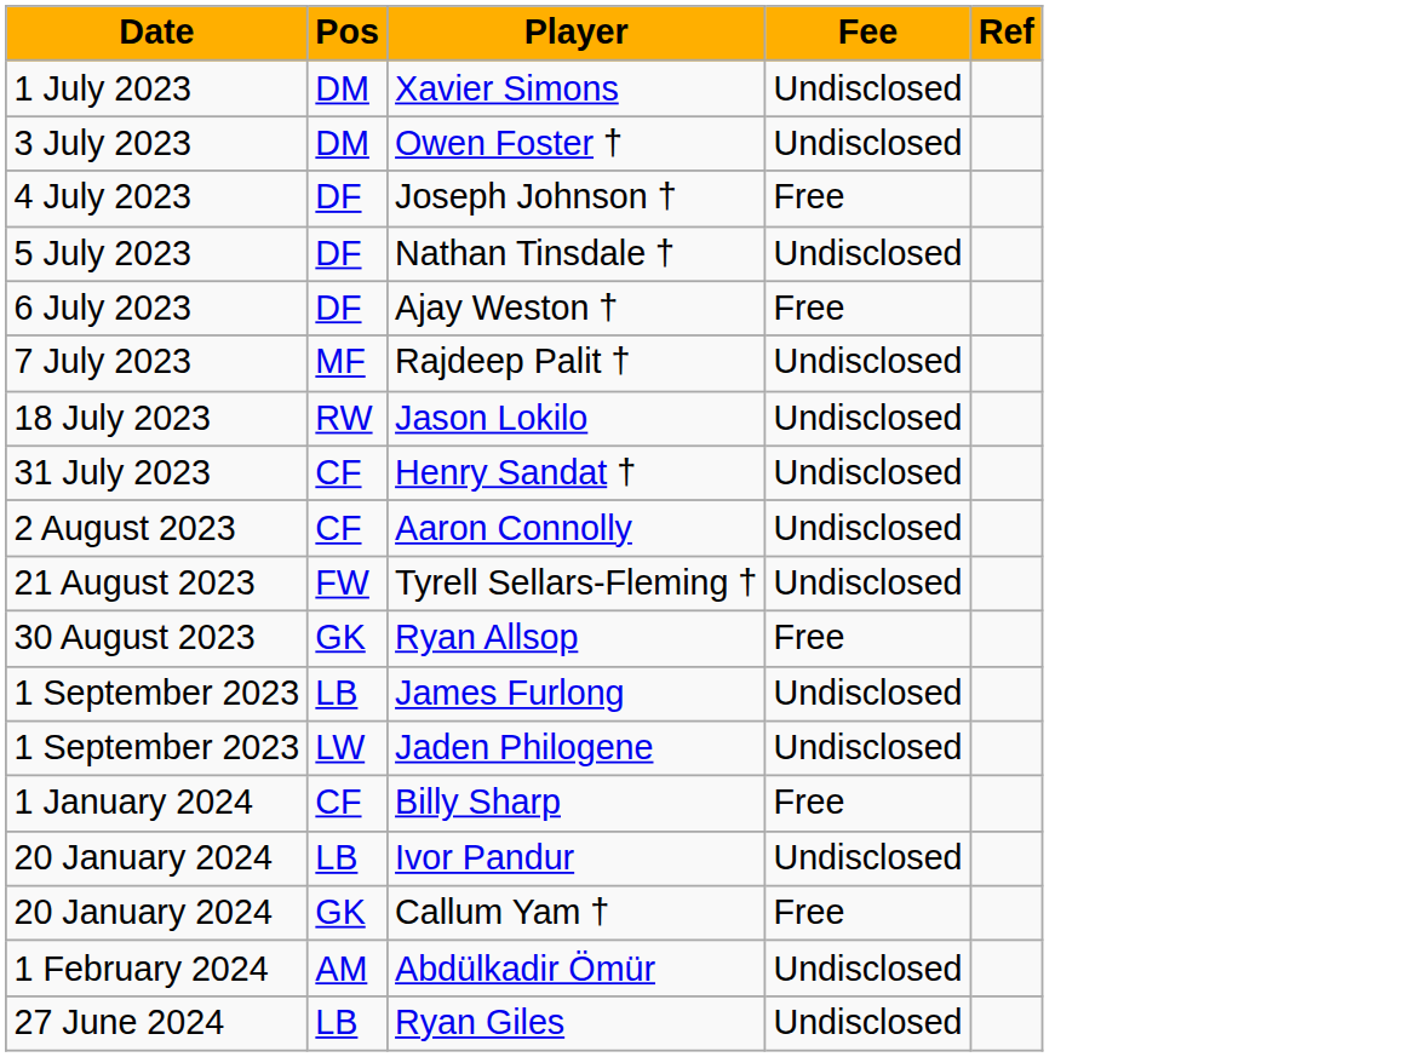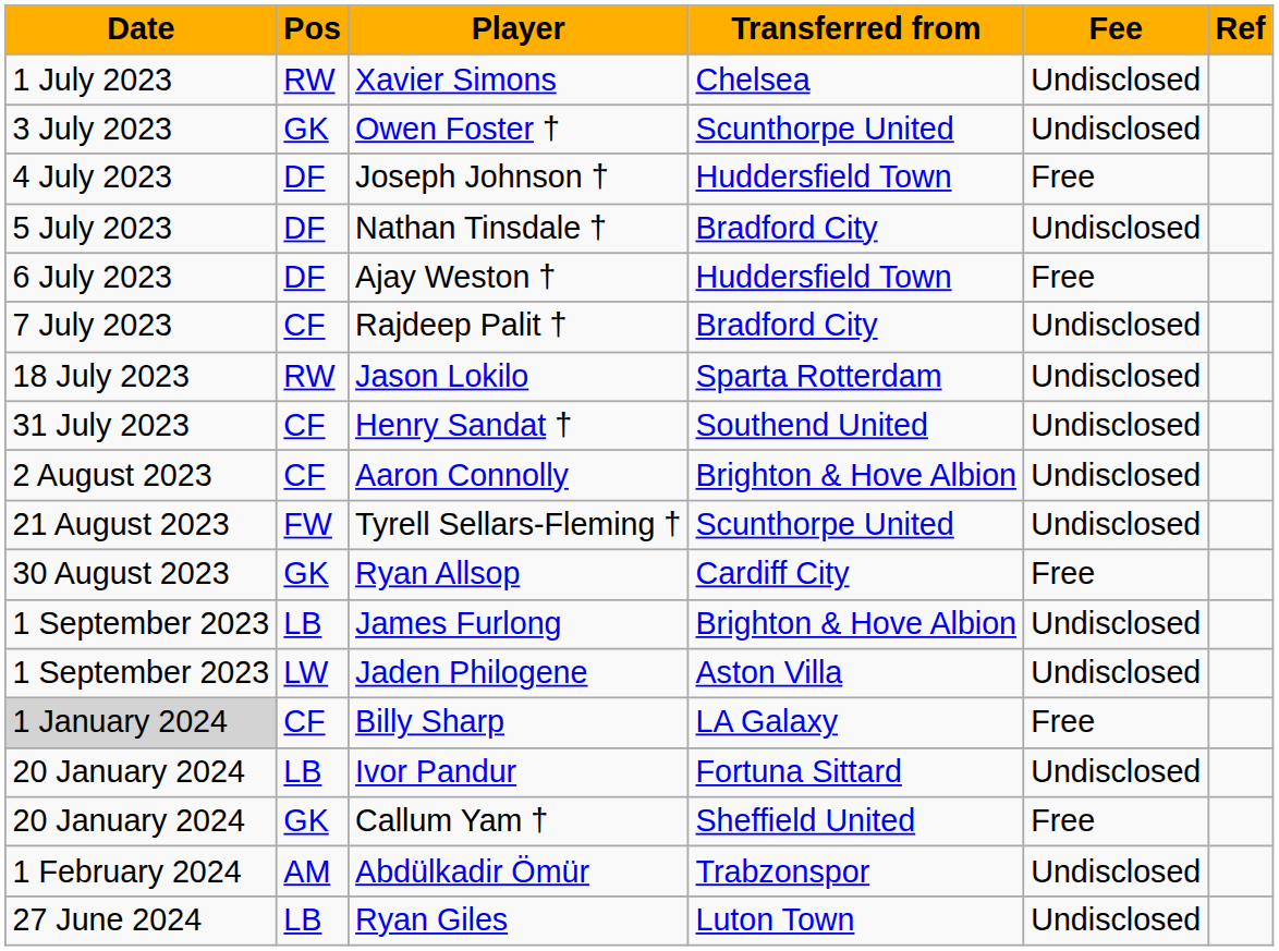 <table class="wikitable plainrowheaders sortable">
 <tr>
 <th style="background:#ffaf00; color:#000000;">Date</th>
 <th style="background:#ffaf00; color:#000000;">Pos</th>
 <th style="background:#ffaf00; color:#000000;">Player</th>
+<th style="background:#ffaf00; color:#000000;">Transferred from</th>
 <th style="background:#ffaf00; color:#000000;">Fee</th>
 <th style="background:#ffaf00; color:#000000;">Ref</th>
 </tr>
 <tr>
 <td>1 July 2023</td>
-<td><a href='#'>DM</a></td>
+<td><a href='#'>RW</a></td>
 <td> <a href='#'>Xavier Simons</a></td>
+<td> <a href='#'>Chelsea</a></td>
 <td>Undisclosed</td>
 <td></td>
 </tr>
 <tr>
 <td>3 July 2023</td>
-<td><a href='#'>DM</a></td>
+<td><a href='#'>GK</a></td>
 <td> <a href='#'>Owen Foster</a> †</td>
+<td> <a href='#'>Scunthorpe United</a></td>
 <td>Undisclosed</td>
 <td></td>
 </tr>
 <tr>
 <td>4 July 2023</td>
 <td><a href='#'>DF</a></td>
 <td> Joseph Johnson †</td>
+<td> <a href='#'>Huddersfield Town</a></td>
 <td>Free</td>
 <td></td>
 </tr>
 <tr>
 <td>5 July 2023</td>
 <td><a href='#'>DF</a></td>
 <td> Nathan Tinsdale †</td>
+<td> <a href='#'>Bradford City</a></td>
 <td>Undisclosed</td>
 <td></td>
 </tr>
 <tr>
 <td>6 July 2023</td>
 <td><a href='#'>DF</a></td>
 <td> Ajay Weston †</td>
+<td> <a href='#'>Huddersfield Town</a></td>
 <td>Free</td>
 <td></td>
 </tr>
 <tr>
 <td>7 July 2023</td>
-<td><a href='#'>MF</a></td>
+<td><a href='#'>CF</a></td>
 <td> Rajdeep Palit †</td>
+<td> <a href='#'>Bradford City</a></td>
 <td>Undisclosed</td>
 <td></td>
 </tr>
 <tr>
 <td>18 July 2023</td>
 <td><a href='#'>RW</a></td>
 <td> <a href='#'>Jason Lokilo</a></td>
+<td> <a href='#'>Sparta Rotterdam</a></td>
 <td>Undisclosed</td>
 <td></td>
 </tr>
 <tr>
 <td>31 July 2023</td>
 <td><a href='#'>CF</a></td>
 <td> <a href='#'>Henry Sandat</a> †</td>
+<td> <a href='#'>Southend United</a></td>
 <td>Undisclosed</td>
 <td></td>
 </tr>
 <tr>
 <td>2 August 2023</td>
 <td><a href='#'>CF</a></td>
 <td> <a href='#'>Aaron Connolly</a></td>
+<td> <a href='#'>Brighton & Hove Albion</a></td>
 <td>Undisclosed</td>
 <td></td>
 </tr>
 <tr>
 <td>21 August 2023</td>
 <td><a href='#'>FW</a></td>
 <td> Tyrell Sellars-Fleming †</td>
+<td> <a href='#'>Scunthorpe United</a></td>
 <td>Undisclosed</td>
 <td></td>
 </tr>
 <tr>
 <td>30 August 2023</td>
 <td><a href='#'>GK</a></td>
 <td> <a href='#'>Ryan Allsop</a></td>
+<td> <a href='#'>Cardiff City</a></td>
 <td>Free</td>
 <td></td>
 </tr>
 <tr>
 <td>1 September 2023</td>
 <td><a href='#'>LB</a></td>
 <td> <a href='#'>James Furlong</a></td>
+<td> <a href='#'>Brighton & Hove Albion</a></td>
 <td>Undisclosed</td>
 <td></td>
 </tr>
 <tr>
 <td>1 September 2023</td>
 <td><a href='#'>LW</a></td>
 <td> <a href='#'>Jaden Philogene</a></td>
+<td> <a href='#'>Aston Villa</a></td>
 <td>Undisclosed</td>
 <td></td>
 </tr>
 <tr>
-<td>1 January 2024</td>
+<td style="background: lightgrey;">1 January 2024</td>
 <td><a href='#'>CF</a></td>
 <td> <a href='#'>Billy Sharp</a></td>
+<td> <a href='#'>LA Galaxy</a></td>
 <td>Free</td>
 <td></td>
 </tr>
 <tr>
 <td>20 January 2024</td>
 <td><a href='#'>LB</a></td>
 <td> <a href='#'>Ivor Pandur</a></td>
+<td> <a href='#'>Fortuna Sittard</a></td>
 <td>Undisclosed</td>
 <td></td>
 </tr>
 <tr>
 <td>20 January 2024</td>
 <td><a href='#'>GK</a></td>
 <td> Callum Yam †</td>
+<td> <a href='#'>Sheffield United</a></td>
 <td>Free</td>
 <td></td>
 </tr>
 <tr>
 <td>1 February 2024</td>
 <td><a href='#'>AM</a></td>
 <td> <a href='#'>Abdülkadir Ömür</a></td>
+<td> <a href='#'>Trabzonspor</a></td>
 <td>Undisclosed</td>
 <td></td>
 </tr>
 <tr>
 <td>27 June 2024</td>
 <td><a href='#'>LB</a></td>
 <td> <a href='#'>Ryan Giles</a></td>
+<td> <a href='#'>Luton Town</a></td>
 <td>Undisclosed</td>
 <td></td>
 </tr>
 </table>
